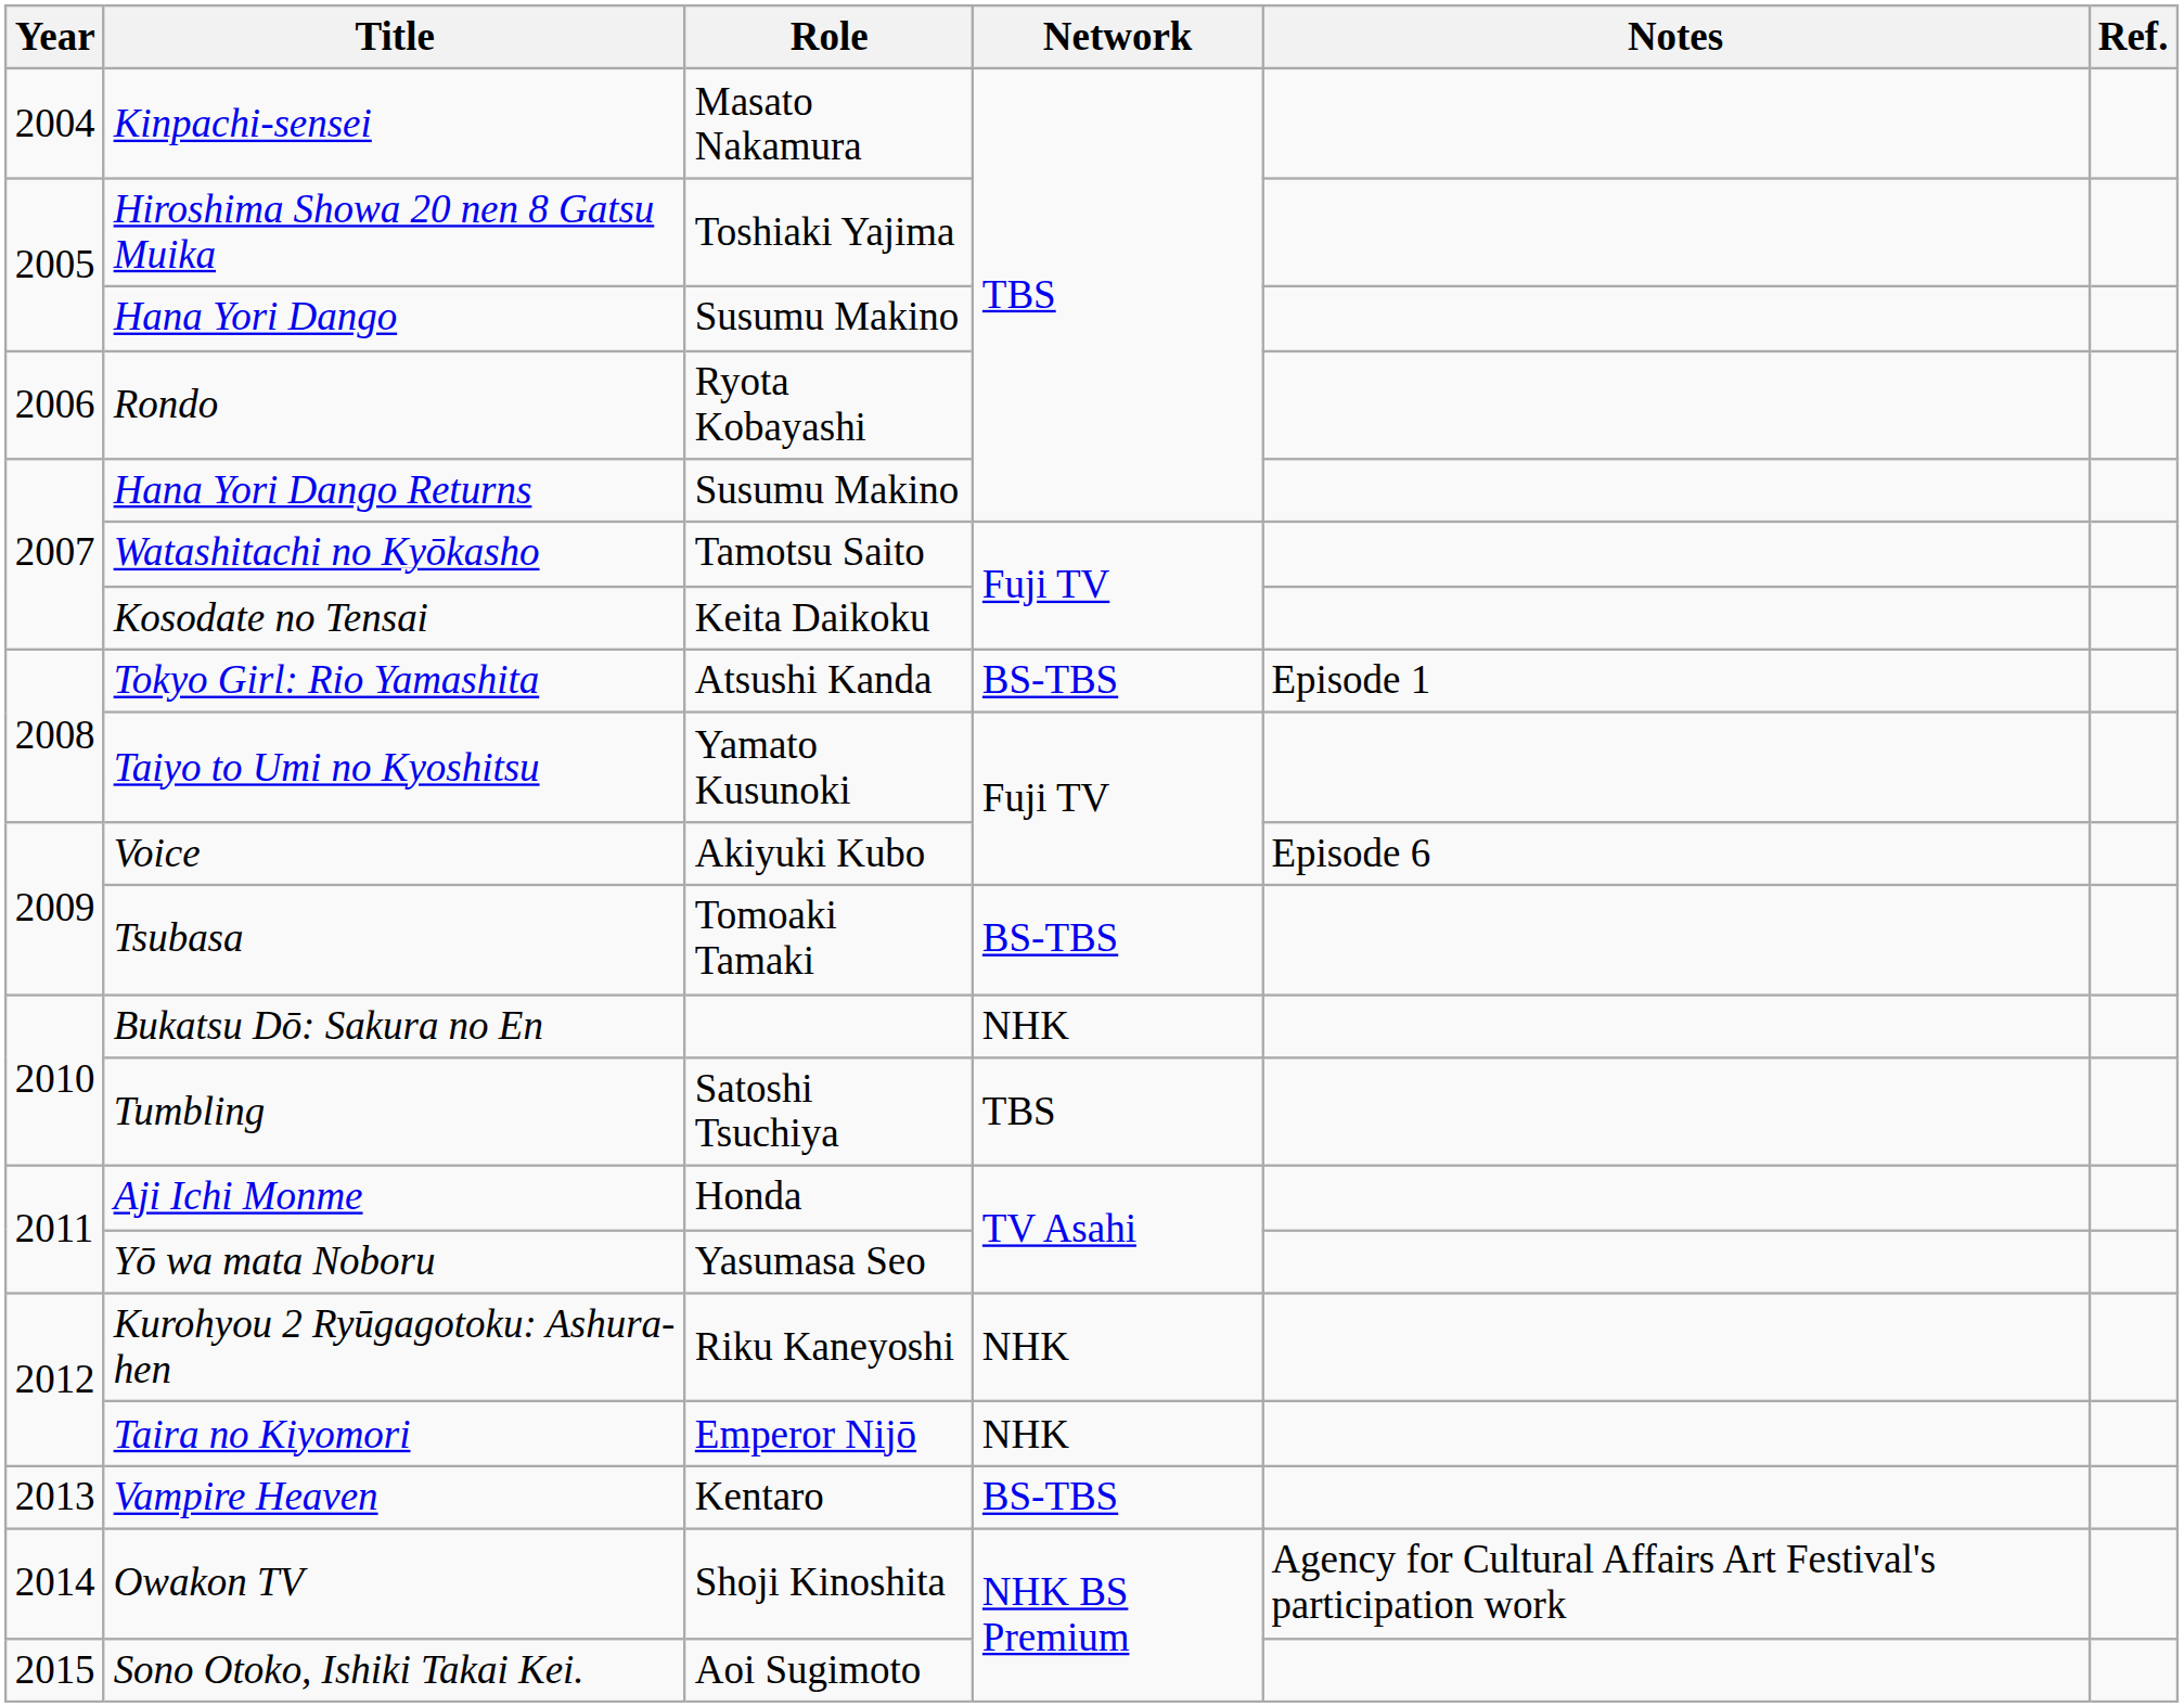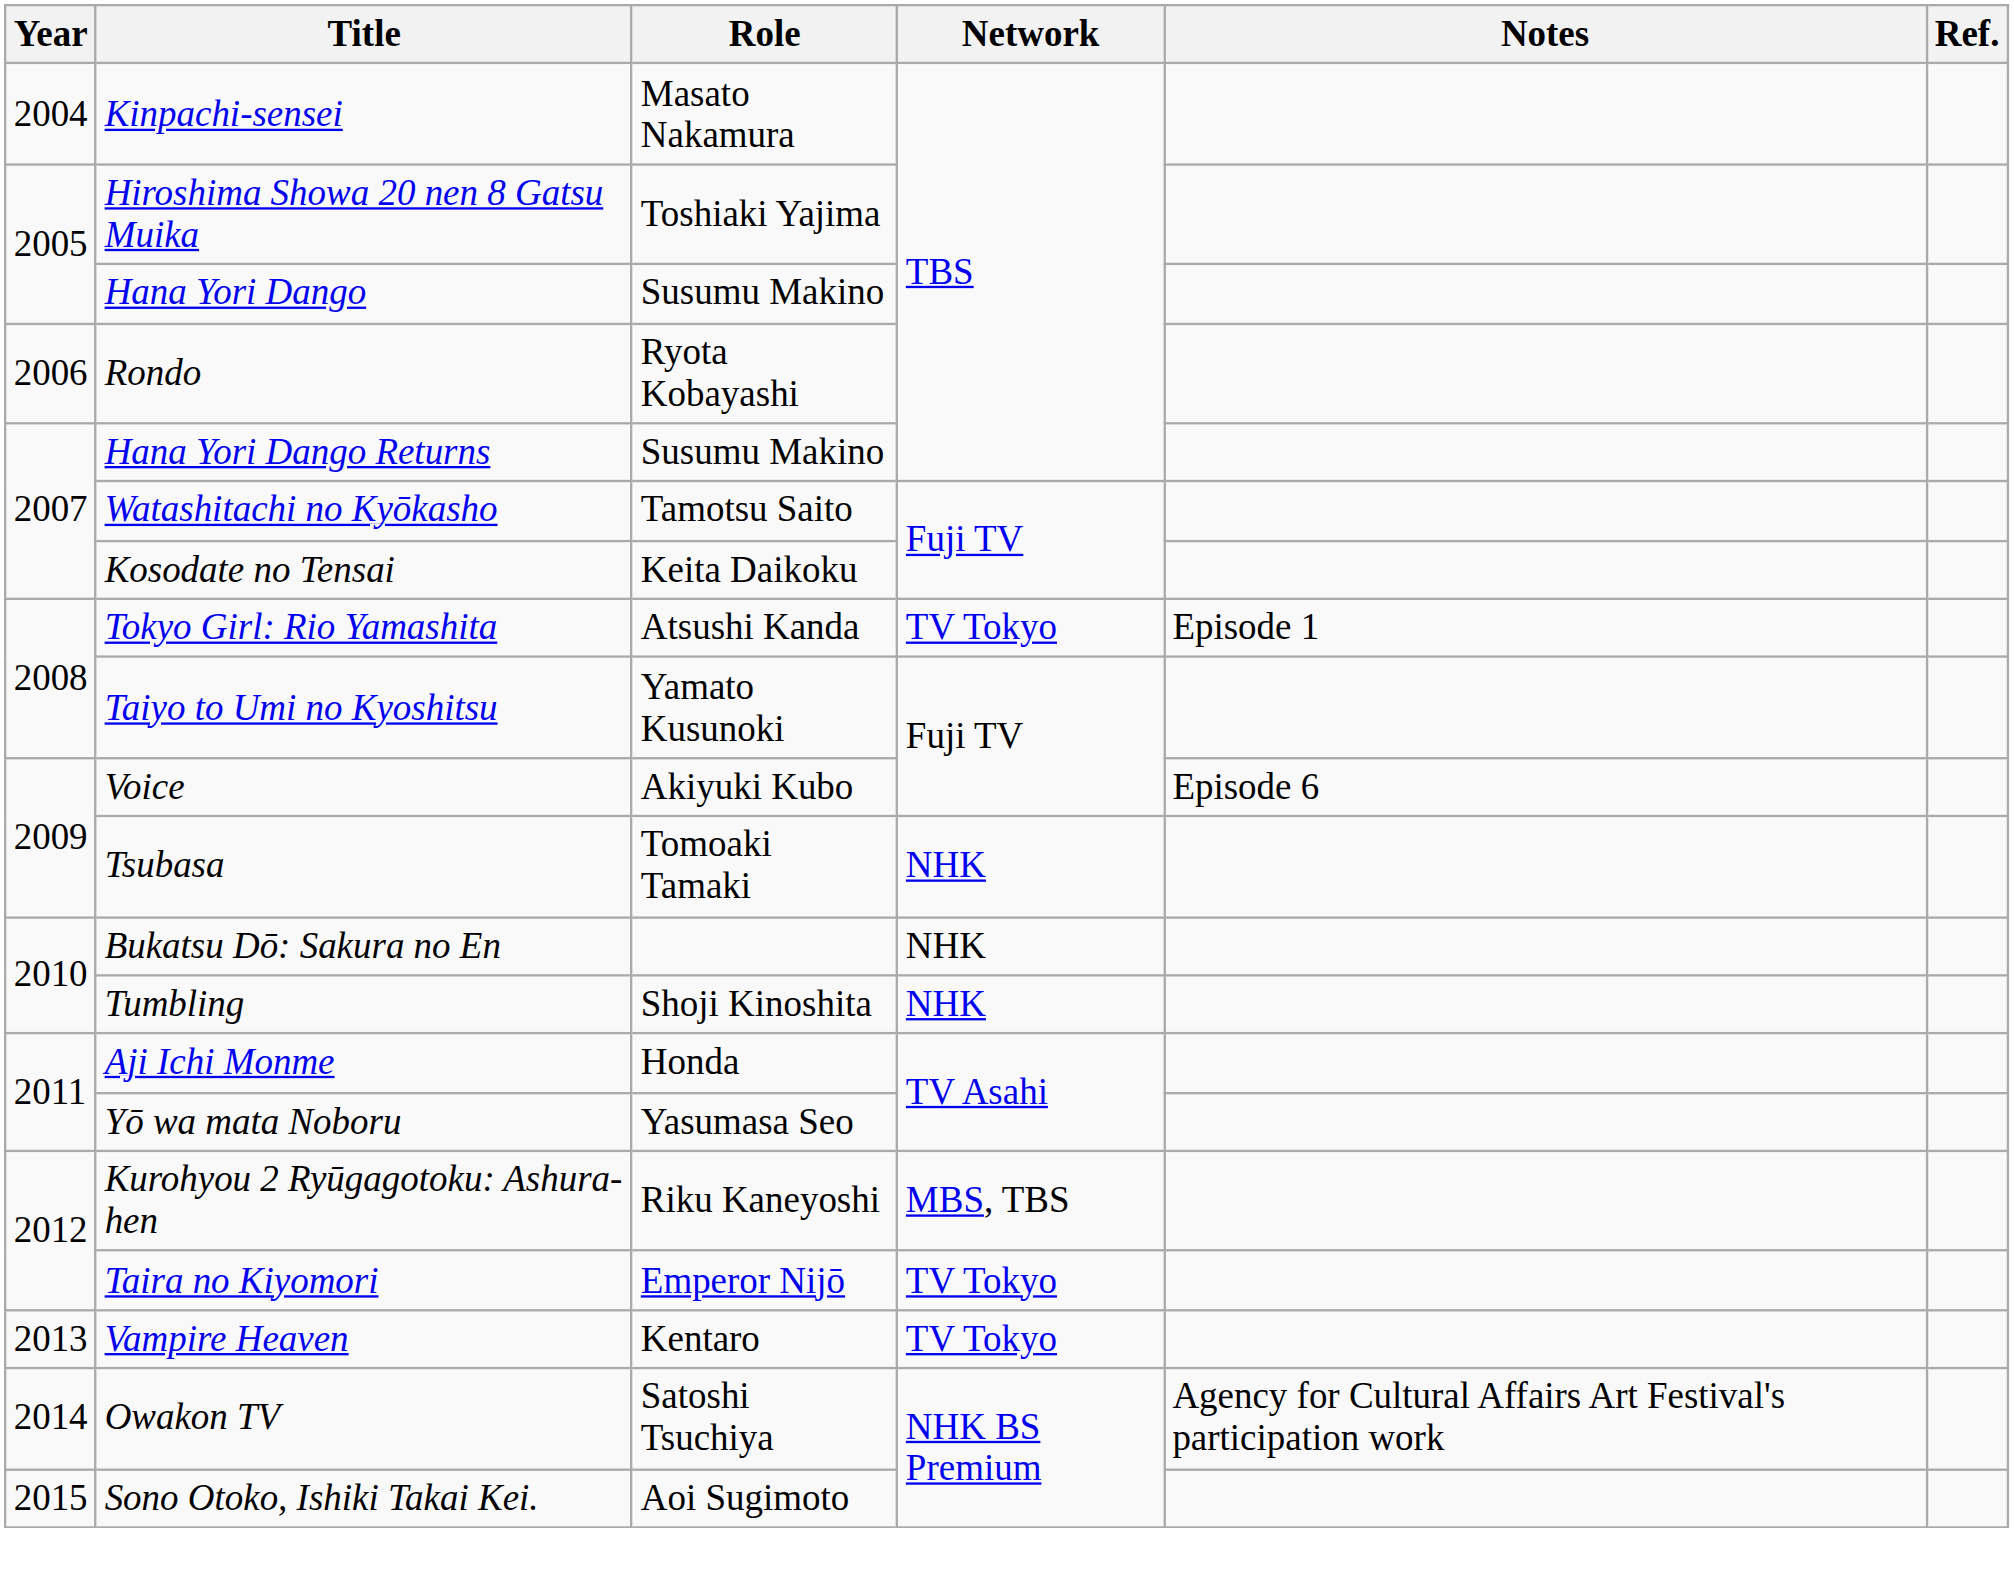 <table class="wikitable">
 <tr>
 <th>Year</th>
 <th>Title</th>
 <th>Role</th>
 <th>Network</th>
 <th>Notes</th>
 <th>Ref.</th>
 </tr>
 <tr>
 <td>2004</td>
 <td><em><a href='#'>Kinpachi-sensei</a></em></td>
 <td>Masato Nakamura</td>
 <td rowspan="5"><a href='#'>TBS</a></td>
 <td></td>
 <td></td>
 </tr>
 <tr>
 <td rowspan="2">2005</td>
 <td><em><a href='#'>Hiroshima Showa 20 nen 8 Gatsu Muika</a></em></td>
 <td>Toshiaki Yajima</td>
 <td></td>
 <td></td>
 </tr>
 <tr>
 <td><em><a href='#'>Hana Yori Dango</a></em></td>
 <td>Susumu Makino</td>
 <td></td>
 <td></td>
 </tr>
 <tr>
 <td>2006</td>
 <td><em>Rondo</em></td>
 <td>Ryota Kobayashi</td>
 <td></td>
 <td></td>
 </tr>
 <tr>
 <td rowspan="3">2007</td>
 <td><em><a href='#'>Hana Yori Dango Returns</a></em></td>
 <td>Susumu Makino</td>
 <td></td>
 <td></td>
 </tr>
 <tr>
 <td><em><a href='#'>Watashitachi no Kyōkasho</a></em></td>
 <td>Tamotsu Saito</td>
 <td rowspan="2"><a href='#'>Fuji TV</a></td>
 <td></td>
 <td></td>
 </tr>
 <tr>
 <td><em>Kosodate no Tensai</em></td>
 <td>Keita Daikoku</td>
 <td></td>
 <td></td>
 </tr>
 <tr>
 <td rowspan="2">2008</td>
 <td><em><a href='#'>Tokyo Girl: Rio Yamashita</a></em></td>
 <td>Atsushi Kanda</td>
-<td><a href='#'>BS-TBS</a></td>
+<td><a href='#'>TV Tokyo</a></td>
 <td>Episode 1</td>
 <td></td>
 </tr>
 <tr>
 <td><em><a href='#'>Taiyo to Umi no Kyoshitsu</a></em></td>
 <td>Yamato Kusunoki</td>
 <td rowspan="2">Fuji TV</td>
 <td></td>
 <td></td>
 </tr>
 <tr>
 <td rowspan="2">2009</td>
 <td><em>Voice</em></td>
 <td>Akiyuki Kubo</td>
 <td>Episode 6</td>
 <td></td>
 </tr>
 <tr>
 <td><em>Tsubasa</em></td>
 <td>Tomoaki Tamaki</td>
-<td><a href='#'>BS-TBS</a></td>
+<td><a href='#'>NHK</a></td>
 <td></td>
 <td></td>
 </tr>
 <tr>
 <td rowspan="2">2010</td>
 <td><em>Bukatsu Dō: Sakura no En</em></td>
 <td></td>
 <td>NHK</td>
 <td></td>
 <td></td>
 </tr>
 <tr>
 <td><em>Tumbling</em></td>
-<td>Satoshi Tsuchiya</td>
-<td>TBS</td>
+<td>Shoji Kinoshita</td>
+<td><a href='#'>NHK</a></td>
 <td></td>
 <td></td>
 </tr>
 <tr>
 <td rowspan="2">2011</td>
 <td><em><a href='#'>Aji Ichi Monme</a></em></td>
 <td>Honda</td>
 <td rowspan="2"><a href='#'>TV Asahi</a></td>
 <td></td>
 <td></td>
 </tr>
 <tr>
 <td><em>Yō wa mata Noboru</em></td>
 <td>Yasumasa Seo</td>
 <td></td>
 <td></td>
 </tr>
 <tr>
 <td rowspan="2">2012</td>
 <td><em>Kurohyou 2 Ryūgagotoku: Ashura-hen</em></td>
 <td>Riku Kaneyoshi</td>
-<td>NHK</td>
+<td><a href='#'>MBS</a>, TBS</td>
 <td></td>
 <td></td>
 </tr>
 <tr>
 <td><em><a href='#'>Taira no Kiyomori</a></em></td>
 <td><a href='#'>Emperor Nijō</a></td>
-<td>NHK</td>
+<td><a href='#'>TV Tokyo</a></td>
 <td></td>
 <td></td>
 </tr>
 <tr>
 <td>2013</td>
 <td><em><a href='#'>Vampire Heaven</a></em></td>
 <td>Kentaro</td>
-<td><a href='#'>BS-TBS</a></td>
+<td><a href='#'>TV Tokyo</a></td>
 <td></td>
 <td></td>
 </tr>
 <tr>
 <td>2014</td>
 <td><em>Owakon TV</em></td>
-<td>Shoji Kinoshita</td>
+<td>Satoshi Tsuchiya</td>
 <td rowspan="2"><a href='#'>NHK BS Premium</a></td>
 <td>Agency for Cultural Affairs Art Festival's participation work</td>
 <td></td>
 </tr>
 <tr>
 <td>2015</td>
 <td><em>Sono Otoko, Ishiki Takai Kei.</em></td>
 <td>Aoi Sugimoto</td>
 <td></td>
 <td></td>
 </tr>
 </table>
